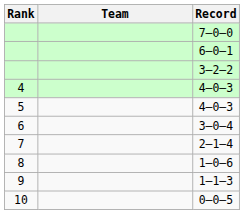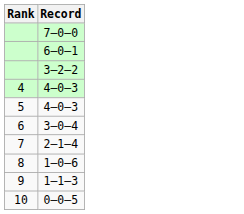 <table class=wikitable style="text-align:center;">
 <tr bgcolor=#ccffcc>
 <th>Rank</th>
-<th width=170>Team</th>
 <th>Record</th>
 </tr>
 <tr bgcolor=#ccffcc>
 <td></td>
-<td align=left></td>
 <td>7–0–0</td>
 </tr>
 <tr bgcolor=#ccffcc>
 <td></td>
-<td align=left></td>
 <td>6–0–1</td>
 </tr>
 <tr bgcolor=#ccffcc>
 <td></td>
-<td align=left></td>
 <td>3–2–2</td>
 </tr>
 <tr bgcolor=#ccffcc>
 <td>4</td>
-<td align=left></td>
 <td>4–0–3</td>
 </tr>
 <tr>
 <td>5</td>
-<td align=left></td>
 <td>4–0–3</td>
 </tr>
 <tr>
 <td>6</td>
-<td align=left></td>
 <td>3–0–4</td>
 </tr>
 <tr>
 <td>7</td>
-<td align=left></td>
 <td>2–1–4</td>
 </tr>
 <tr>
 <td>8</td>
-<td align=left></td>
 <td>1–0–6</td>
 </tr>
 <tr>
 <td>9</td>
-<td align=left></td>
 <td>1–1–3</td>
 </tr>
 <tr>
 <td>10</td>
-<td align=left></td>
 <td>0–0–5</td>
 </tr>
 </table>
